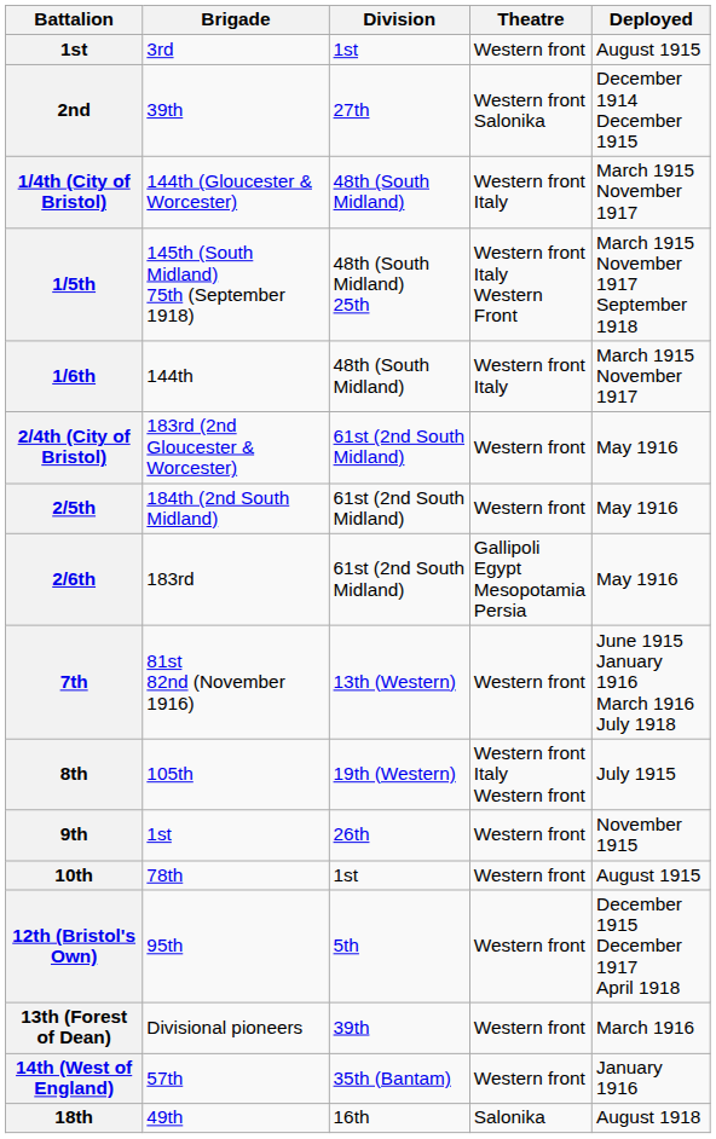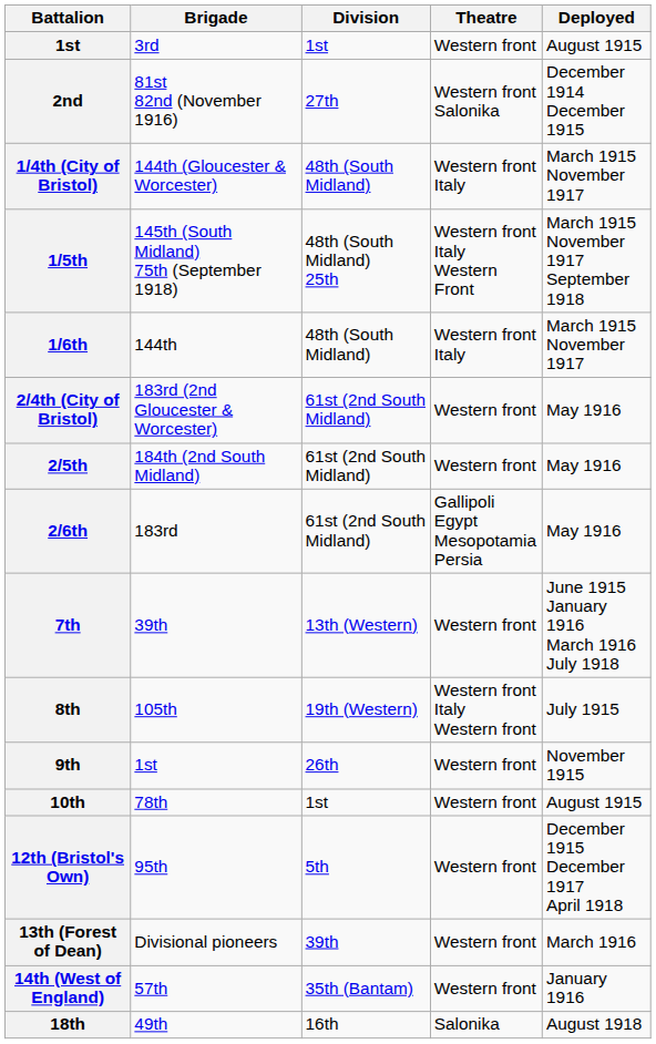 <table class="wikitable plainrowheaders">
 <tr>
 <th scope="col">Battalion</th>
 <th scope="col">Brigade</th>
 <th scope="col">Division</th>
 <th scope="col">Theatre</th>
 <th scope="col">Deployed</th>
 </tr>
 <tr>
 <th scope="row">1st</th>
 <td><a href='#'>3rd</a></td>
 <td><a href='#'>1st</a></td>
 <td>Western front</td>
 <td>August 1915</td>
 </tr>
 <tr>
 <th scope="row">2nd</th>
-<td><a href='#'>39th</a></td>
+<td><a href='#'>81st</a><br><a href='#'>82nd</a> (November 1916)</td>
 <td><a href='#'>27th</a></td>
 <td>Western front<br>Salonika</td>
 <td>December 1914<br>December 1915</td>
 </tr>
 <tr>
 <th scope="row"><a href='#'>1/4th (City of Bristol)</a></th>
 <td><a href='#'>144th (Gloucester & Worcester)</a></td>
 <td><a href='#'>48th (South Midland)</a></td>
 <td>Western front<br>Italy</td>
 <td>March 1915<br>November 1917</td>
 </tr>
 <tr>
 <th scope="row"><a href='#'>1/5th</a></th>
 <td><a href='#'>145th (South Midland)</a><br><a href='#'>75th</a> (September 1918)</td>
 <td>48th (South Midland)<br><a href='#'>25th</a></td>
 <td>Western front<br>Italy<br>Western Front</td>
 <td>March 1915<br>November 1917<br>September 1918</td>
 </tr>
 <tr>
 <th scope="row"><a href='#'>1/6th</a></th>
 <td>144th</td>
 <td>48th (South Midland)</td>
 <td>Western front<br>Italy</td>
 <td>March 1915<br>November 1917</td>
 </tr>
 <tr>
 <th scope="row"><a href='#'>2/4th (City of Bristol)</a></th>
 <td><a href='#'>183rd (2nd Gloucester & Worcester)</a></td>
 <td><a href='#'>61st (2nd South Midland)</a></td>
 <td>Western front</td>
 <td>May 1916</td>
 </tr>
 <tr>
 <th scope="row"><a href='#'>2/5th</a></th>
 <td><a href='#'>184th (2nd South Midland)</a></td>
 <td>61st (2nd South Midland)</td>
 <td>Western front</td>
 <td>May 1916</td>
 </tr>
 <tr>
 <th scope="row"><a href='#'>2/6th</a></th>
 <td>183rd</td>
 <td>61st (2nd South Midland)</td>
 <td>Gallipoli<br>Egypt<br>Mesopotamia<br>Persia</td>
 <td>May 1916</td>
 </tr>
 <tr>
 <th scope="row"><a href='#'>7th</a></th>
-<td><a href='#'>81st</a><br><a href='#'>82nd</a> (November 1916)</td>
+<td><a href='#'>39th</a></td>
 <td><a href='#'>13th (Western)</a></td>
 <td>Western front</td>
 <td>June 1915<br>January 1916<br>March 1916<br>July 1918</td>
 </tr>
 <tr>
 <th scope="row">8th</th>
 <td><a href='#'>105th</a></td>
 <td><a href='#'>19th (Western)</a></td>
 <td>Western front<br>Italy<br>Western front</td>
 <td>July 1915</td>
 </tr>
 <tr>
 <th scope="row">9th</th>
 <td><a href='#'>1st</a></td>
 <td><a href='#'>26th</a></td>
 <td>Western front</td>
 <td>November 1915</td>
 </tr>
 <tr>
 <th scope="row">10th</th>
 <td><a href='#'>78th</a></td>
 <td>1st</td>
 <td>Western front</td>
 <td>August 1915</td>
 </tr>
 <tr>
 <th scope="row"><a href='#'>12th (Bristol's Own)</a></th>
 <td><a href='#'>95th</a></td>
 <td><a href='#'>5th</a></td>
 <td>Western front</td>
 <td>December 1915<br>December 1917<br>April 1918</td>
 </tr>
 <tr>
 <th scope="row">13th (Forest of Dean)</th>
 <td>Divisional pioneers</td>
 <td><a href='#'>39th</a></td>
 <td>Western front</td>
 <td>March 1916</td>
 </tr>
 <tr>
 <th scope="row"><a href='#'>14th (West of England)</a></th>
 <td><a href='#'>57th</a></td>
 <td><a href='#'>35th (Bantam)</a></td>
 <td>Western front</td>
 <td>January 1916</td>
 </tr>
 <tr>
 <th scope="row">18th</th>
 <td><a href='#'>49th</a></td>
 <td>16th</td>
 <td>Salonika</td>
 <td>August 1918</td>
 </tr>
 </table>
